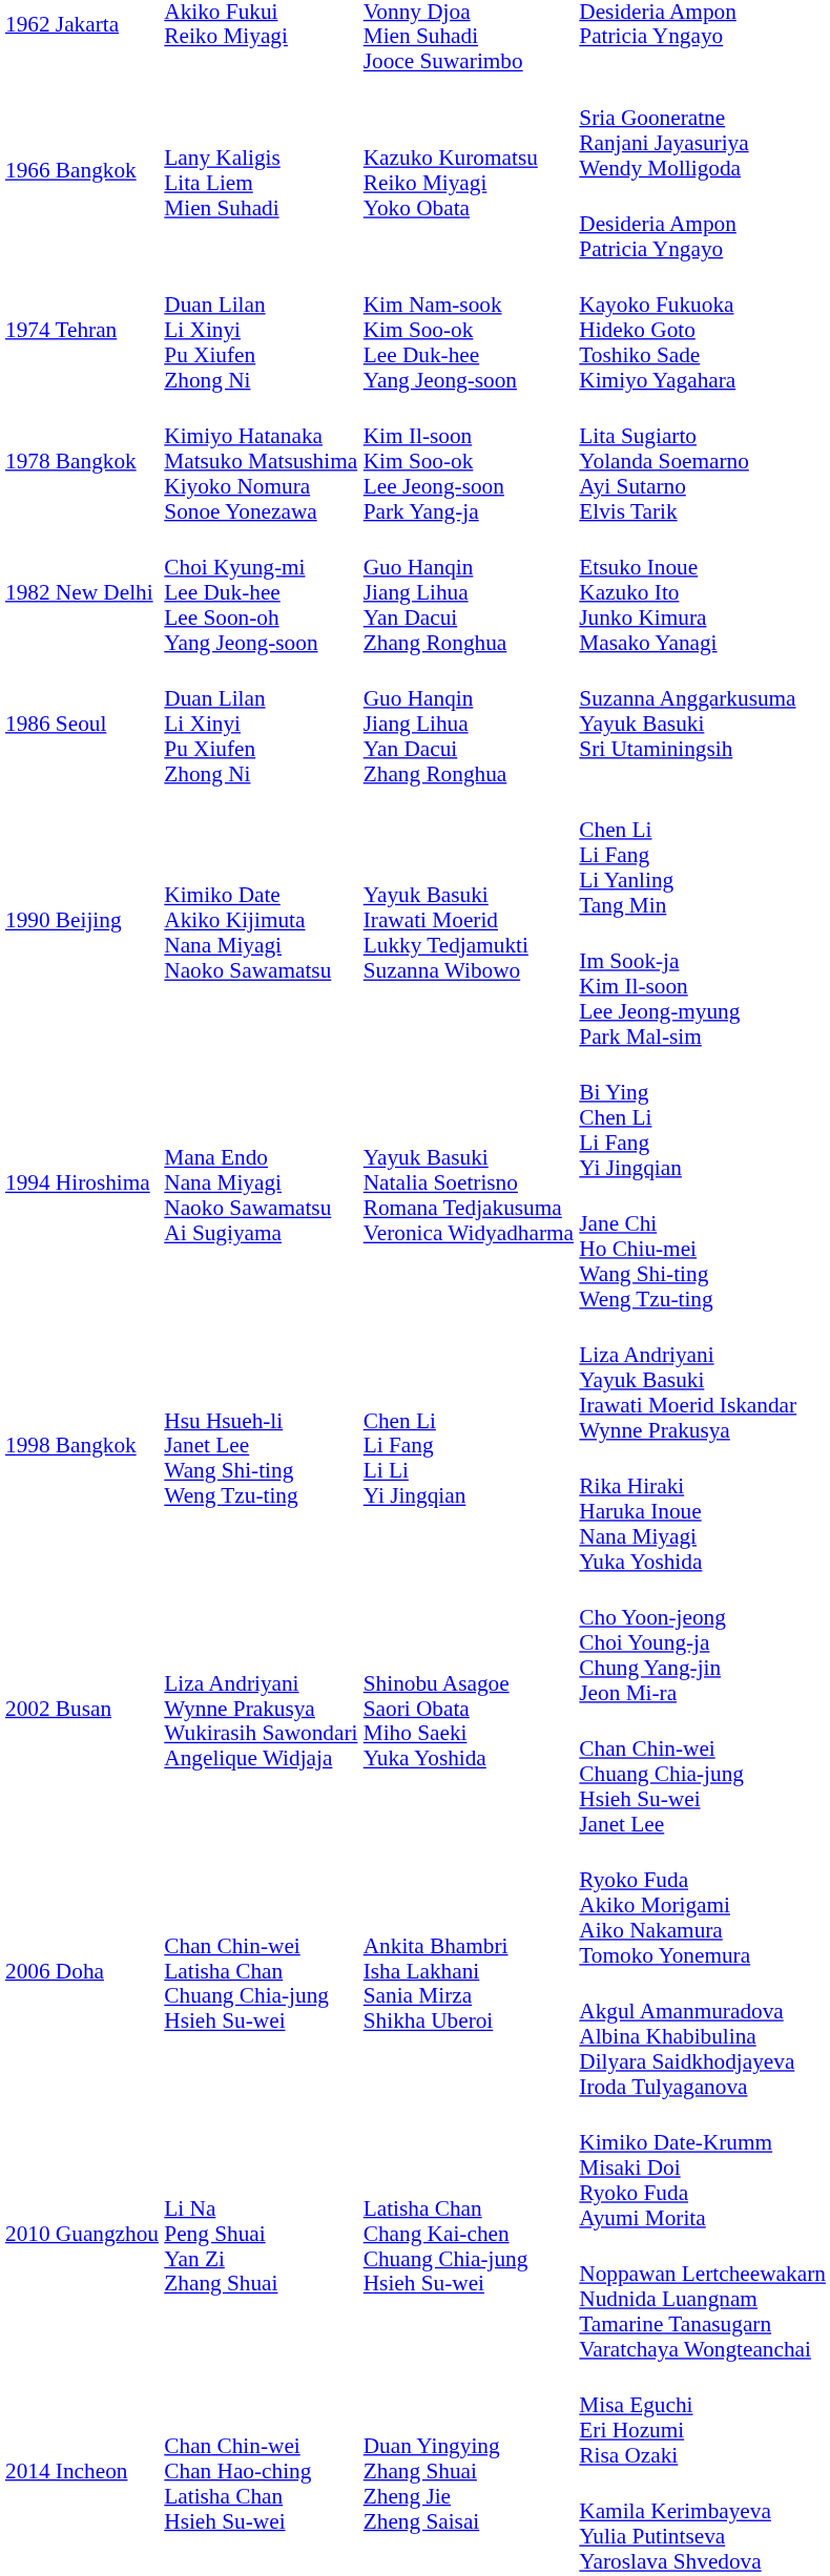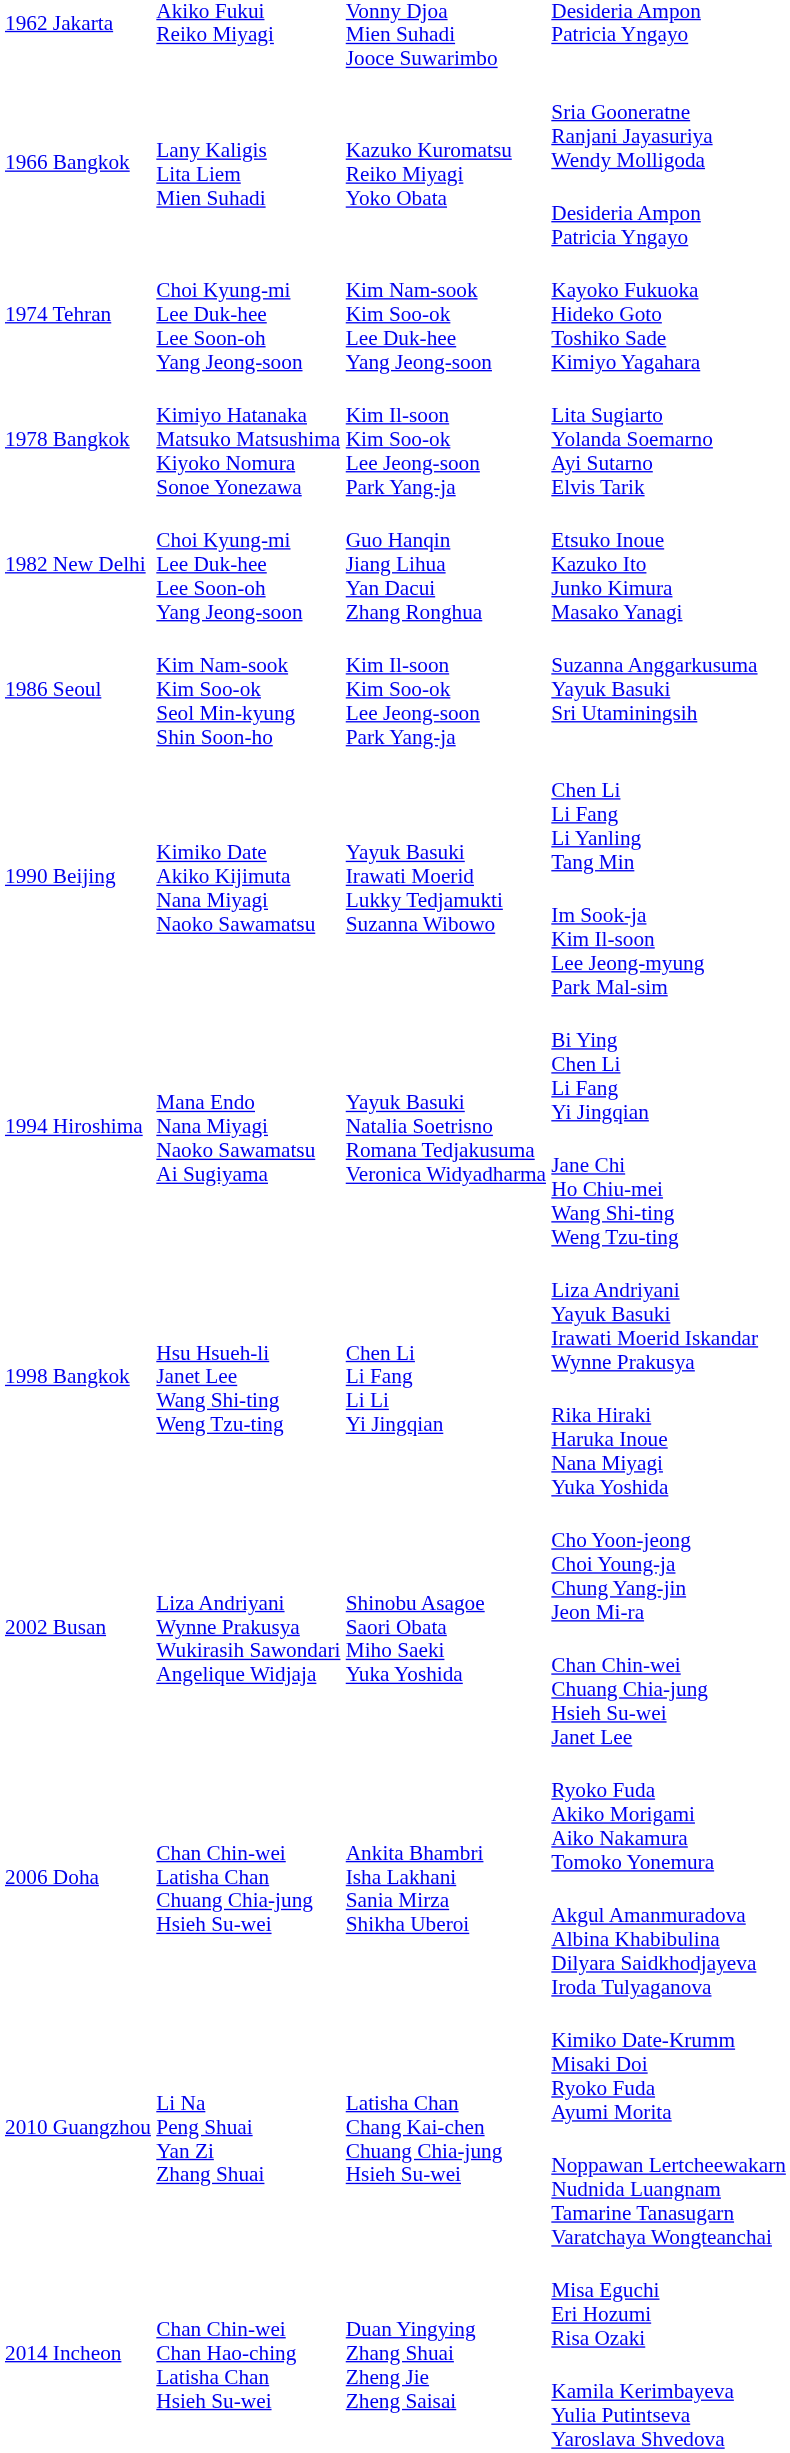 <table>
 <tr>
 <td><a href='#'>1962 Jakarta</a></td>
 <td valign=top><br><a href='#'>Akiko Fukui</a><br><a href='#'>Reiko Miyagi</a></td>
 <td><br><a href='#'>Vonny Djoa</a><br><a href='#'>Mien Suhadi</a><br><a href='#'>Jooce Suwarimbo</a></td>
 <td valign=top><br><a href='#'>Desideria Ampon</a><br><a href='#'>Patricia Yngayo</a></td>
 </tr>
 <tr>
 <td rowspan=2><a href='#'>1966 Bangkok</a></td>
 <td rowspan=2><br><a href='#'>Lany Kaligis</a><br><a href='#'>Lita Liem</a><br><a href='#'>Mien Suhadi</a></td>
 <td rowspan=2><br><a href='#'>Kazuko Kuromatsu</a><br><a href='#'>Reiko Miyagi</a><br><a href='#'>Yoko Obata</a></td>
 <td><br><a href='#'>Sria Gooneratne</a><br><a href='#'>Ranjani Jayasuriya</a><br><a href='#'>Wendy Molligoda</a></td>
 </tr>
 <tr>
 <td><br><a href='#'>Desideria Ampon</a><br><a href='#'>Patricia Yngayo</a></td>
 </tr>
 <tr>
 <td><a href='#'>1974 Tehran</a></td>
-<td><br><a href='#'>Duan Lilan</a><br><a href='#'>Li Xinyi</a><br><a href='#'>Pu Xiufen</a><br><a href='#'>Zhong Ni</a></td>
+<td><br><a href='#'>Choi Kyung-mi</a><br><a href='#'>Lee Duk-hee</a><br><a href='#'>Lee Soon-oh</a><br><a href='#'>Yang Jeong-soon</a></td>
 <td><br><a href='#'>Kim Nam-sook</a><br><a href='#'>Kim Soo-ok</a><br><a href='#'>Lee Duk-hee</a><br><a href='#'>Yang Jeong-soon</a></td>
 <td><br><a href='#'>Kayoko Fukuoka</a><br><a href='#'>Hideko Goto</a><br><a href='#'>Toshiko Sade</a><br><a href='#'>Kimiyo Yagahara</a></td>
 </tr>
 <tr>
 <td><a href='#'>1978 Bangkok</a></td>
 <td><br><a href='#'>Kimiyo Hatanaka</a><br><a href='#'>Matsuko Matsushima</a><br><a href='#'>Kiyoko Nomura</a><br><a href='#'>Sonoe Yonezawa</a></td>
 <td><br><a href='#'>Kim Il-soon</a><br><a href='#'>Kim Soo-ok</a><br><a href='#'>Lee Jeong-soon</a><br><a href='#'>Park Yang-ja</a></td>
 <td><br><a href='#'>Lita Sugiarto</a><br><a href='#'>Yolanda Soemarno</a><br><a href='#'>Ayi Sutarno</a><br><a href='#'>Elvis Tarik</a></td>
 </tr>
 <tr>
 <td><a href='#'>1982 New Delhi</a></td>
 <td><br><a href='#'>Choi Kyung-mi</a><br><a href='#'>Lee Duk-hee</a><br><a href='#'>Lee Soon-oh</a><br><a href='#'>Yang Jeong-soon</a></td>
 <td><br><a href='#'>Guo Hanqin</a><br><a href='#'>Jiang Lihua</a><br><a href='#'>Yan Dacui</a><br><a href='#'>Zhang Ronghua</a></td>
 <td><br><a href='#'>Etsuko Inoue</a><br><a href='#'>Kazuko Ito</a><br><a href='#'>Junko Kimura</a><br><a href='#'>Masako Yanagi</a></td>
 </tr>
 <tr>
 <td><a href='#'>1986 Seoul</a></td>
-<td><br><a href='#'>Duan Lilan</a><br><a href='#'>Li Xinyi</a><br><a href='#'>Pu Xiufen</a><br><a href='#'>Zhong Ni</a></td>
-<td><br><a href='#'>Guo Hanqin</a><br><a href='#'>Jiang Lihua</a><br><a href='#'>Yan Dacui</a><br><a href='#'>Zhang Ronghua</a></td>
+<td><br><a href='#'>Kim Nam-sook</a><br><a href='#'>Kim Soo-ok</a><br><a href='#'>Seol Min-kyung</a><br><a href='#'>Shin Soon-ho</a></td>
+<td><br><a href='#'>Kim Il-soon</a><br><a href='#'>Kim Soo-ok</a><br><a href='#'>Lee Jeong-soon</a><br><a href='#'>Park Yang-ja</a></td>
 <td valign=top><br><a href='#'>Suzanna Anggarkusuma</a><br><a href='#'>Yayuk Basuki</a><br><a href='#'>Sri Utaminingsih</a></td>
 </tr>
 <tr>
 <td rowspan=2><a href='#'>1990 Beijing</a></td>
 <td rowspan=2><br><a href='#'>Kimiko Date</a><br><a href='#'>Akiko Kijimuta</a><br><a href='#'>Nana Miyagi</a><br><a href='#'>Naoko Sawamatsu</a></td>
 <td rowspan=2><br><a href='#'>Yayuk Basuki</a><br><a href='#'>Irawati Moerid</a><br><a href='#'>Lukky Tedjamukti</a><br><a href='#'>Suzanna Wibowo</a></td>
 <td><br><a href='#'>Chen Li</a><br><a href='#'>Li Fang</a><br><a href='#'>Li Yanling</a><br><a href='#'>Tang Min</a></td>
 </tr>
 <tr>
 <td><br><a href='#'>Im Sook-ja</a><br><a href='#'>Kim Il-soon</a><br><a href='#'>Lee Jeong-myung</a><br><a href='#'>Park Mal-sim</a></td>
 </tr>
 <tr>
 <td rowspan=2><a href='#'>1994 Hiroshima</a></td>
 <td rowspan=2><br><a href='#'>Mana Endo</a><br><a href='#'>Nana Miyagi</a><br><a href='#'>Naoko Sawamatsu</a><br><a href='#'>Ai Sugiyama</a></td>
 <td rowspan=2><br><a href='#'>Yayuk Basuki</a><br><a href='#'>Natalia Soetrisno</a><br><a href='#'>Romana Tedjakusuma</a><br><a href='#'>Veronica Widyadharma</a></td>
 <td><br><a href='#'>Bi Ying</a><br><a href='#'>Chen Li</a><br><a href='#'>Li Fang</a><br><a href='#'>Yi Jingqian</a></td>
 </tr>
 <tr>
 <td><br><a href='#'>Jane Chi</a><br><a href='#'>Ho Chiu-mei</a><br><a href='#'>Wang Shi-ting</a><br><a href='#'>Weng Tzu-ting</a></td>
 </tr>
 <tr>
 <td rowspan=2><a href='#'>1998 Bangkok</a></td>
 <td rowspan=2><br><a href='#'>Hsu Hsueh-li</a><br><a href='#'>Janet Lee</a><br><a href='#'>Wang Shi-ting</a><br><a href='#'>Weng Tzu-ting</a></td>
 <td rowspan=2><br><a href='#'>Chen Li</a><br><a href='#'>Li Fang</a><br><a href='#'>Li Li</a><br><a href='#'>Yi Jingqian</a></td>
 <td><br><a href='#'>Liza Andriyani</a><br><a href='#'>Yayuk Basuki</a><br><a href='#'>Irawati Moerid Iskandar</a><br><a href='#'>Wynne Prakusya</a></td>
 </tr>
 <tr>
 <td><br><a href='#'>Rika Hiraki</a><br><a href='#'>Haruka Inoue</a><br><a href='#'>Nana Miyagi</a><br><a href='#'>Yuka Yoshida</a></td>
 </tr>
 <tr>
 <td rowspan=2><a href='#'>2002 Busan</a></td>
 <td rowspan=2><br><a href='#'>Liza Andriyani</a><br><a href='#'>Wynne Prakusya</a><br><a href='#'>Wukirasih Sawondari</a><br><a href='#'>Angelique Widjaja</a></td>
 <td rowspan=2><br><a href='#'>Shinobu Asagoe</a><br><a href='#'>Saori Obata</a><br><a href='#'>Miho Saeki</a><br><a href='#'>Yuka Yoshida</a></td>
 <td><br><a href='#'>Cho Yoon-jeong</a><br><a href='#'>Choi Young-ja</a><br><a href='#'>Chung Yang-jin</a><br><a href='#'>Jeon Mi-ra</a></td>
 </tr>
 <tr>
 <td><br><a href='#'>Chan Chin-wei</a><br><a href='#'>Chuang Chia-jung</a><br><a href='#'>Hsieh Su-wei</a><br><a href='#'>Janet Lee</a></td>
 </tr>
 <tr>
 <td rowspan=2><a href='#'>2006 Doha</a></td>
 <td rowspan=2><br><a href='#'>Chan Chin-wei</a><br><a href='#'>Latisha Chan</a><br><a href='#'>Chuang Chia-jung</a><br><a href='#'>Hsieh Su-wei</a></td>
 <td rowspan=2><br><a href='#'>Ankita Bhambri</a><br><a href='#'>Isha Lakhani</a><br><a href='#'>Sania Mirza</a><br><a href='#'>Shikha Uberoi</a></td>
 <td><br><a href='#'>Ryoko Fuda</a><br><a href='#'>Akiko Morigami</a><br><a href='#'>Aiko Nakamura</a><br><a href='#'>Tomoko Yonemura</a></td>
 </tr>
 <tr>
 <td><br><a href='#'>Akgul Amanmuradova</a><br><a href='#'>Albina Khabibulina</a><br><a href='#'>Dilyara Saidkhodjayeva</a><br><a href='#'>Iroda Tulyaganova</a></td>
 </tr>
 <tr>
 <td rowspan=2><a href='#'>2010 Guangzhou</a></td>
 <td rowspan=2><br><a href='#'>Li Na</a><br><a href='#'>Peng Shuai</a><br><a href='#'>Yan Zi</a><br><a href='#'>Zhang Shuai</a></td>
 <td rowspan=2><br><a href='#'>Latisha Chan</a><br><a href='#'>Chang Kai-chen</a><br><a href='#'>Chuang Chia-jung</a><br><a href='#'>Hsieh Su-wei</a></td>
 <td><br><a href='#'>Kimiko Date-Krumm</a><br><a href='#'>Misaki Doi</a><br><a href='#'>Ryoko Fuda</a><br><a href='#'>Ayumi Morita</a></td>
 </tr>
 <tr>
 <td><br><a href='#'>Noppawan Lertcheewakarn</a><br><a href='#'>Nudnida Luangnam</a><br><a href='#'>Tamarine Tanasugarn</a><br><a href='#'>Varatchaya Wongteanchai</a></td>
 </tr>
 <tr>
 <td rowspan=2><a href='#'>2014 Incheon</a></td>
 <td rowspan=2><br><a href='#'>Chan Chin-wei</a><br><a href='#'>Chan Hao-ching</a><br><a href='#'>Latisha Chan</a><br><a href='#'>Hsieh Su-wei</a></td>
 <td rowspan=2><br><a href='#'>Duan Yingying</a><br><a href='#'>Zhang Shuai</a><br><a href='#'>Zheng Jie</a><br><a href='#'>Zheng Saisai</a></td>
 <td><br><a href='#'>Misa Eguchi</a><br><a href='#'>Eri Hozumi</a><br><a href='#'>Risa Ozaki</a></td>
 </tr>
 <tr>
 <td><br><a href='#'>Kamila Kerimbayeva</a><br><a href='#'>Yulia Putintseva</a><br><a href='#'>Yaroslava Shvedova</a></td>
 </tr>
 </table>
